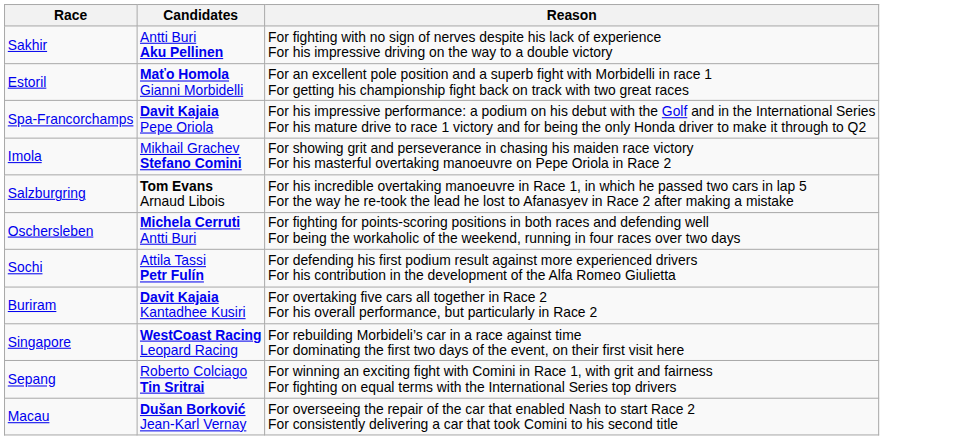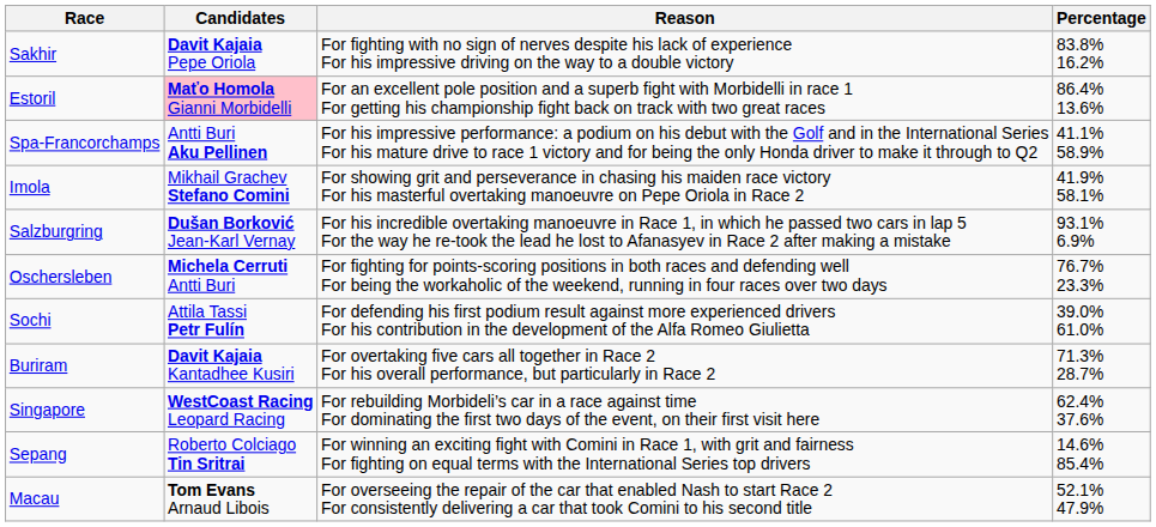 <table class="wikitable" style="font-size: 85%">
 <tr>
 <th>Race</th>
 <th>Candidates</th>
 <th>Reason</th>
+<th>Percentage</th>
 </tr>
 <tr>
 <td> <a href='#'>Sakhir</a></td>
-<td> <a href='#'>Antti Buri</a><br> <strong><a href='#'>Aku Pellinen</a></strong></td>
+<td> <strong><a href='#'>Davit Kajaia</a></strong><br> <a href='#'>Pepe Oriola</a></td>
 <td>For fighting with no sign of nerves despite his lack of experience<br>For his impressive driving on the way to a double victory</td>
+<td>83.8%<br>16.2%</td>
 </tr>
 <tr>
 <td> <a href='#'>Estoril</a></td>
-<td> <strong><a href='#'>Maťo Homola</a></strong><br> <a href='#'>Gianni Morbidelli</a></td>
+<td style="background: pink;"> <strong><a href='#'>Maťo Homola</a></strong><br> <a href='#'>Gianni Morbidelli</a></td>
 <td>For an excellent pole position and a superb fight with Morbidelli in race 1<br>For getting his championship fight back on track with two great races</td>
+<td>86.4%<br>13.6%</td>
 </tr>
 <tr>
 <td> <a href='#'>Spa-Francorchamps</a></td>
-<td> <strong><a href='#'>Davit Kajaia</a></strong><br> <a href='#'>Pepe Oriola</a></td>
+<td> <a href='#'>Antti Buri</a><br> <strong><a href='#'>Aku Pellinen</a></strong></td>
 <td>For his impressive performance: a podium on his debut with the <a href='#'>Golf</a> and in the International Series<br>For his mature drive to race 1 victory and for being the only Honda driver to make it through to Q2</td>
+<td>41.1%<br>58.9%</td>
 </tr>
 <tr>
 <td> <a href='#'>Imola</a></td>
 <td> <a href='#'>Mikhail Grachev</a><br> <strong><a href='#'>Stefano Comini</a></strong></td>
 <td>For showing grit and perseverance in chasing his maiden race victory<br>For his masterful overtaking manoeuvre on Pepe Oriola in Race 2</td>
+<td>41.9%<br>58.1%</td>
 </tr>
 <tr>
 <td> <a href='#'>Salzburgring</a></td>
-<td> <strong>Tom Evans</strong><br> Arnaud Libois</td>
+<td> <strong><a href='#'>Dušan Borković</a></strong><br> <a href='#'>Jean-Karl Vernay</a></td>
 <td>For his incredible overtaking manoeuvre in Race 1, in which he passed two cars in lap 5<br>For the way he re-took the lead he lost to Afanasyev in Race 2 after making a mistake</td>
+<td>93.1%<br>6.9%</td>
 </tr>
 <tr>
 <td> <a href='#'>Oschersleben</a></td>
 <td> <strong><a href='#'>Michela Cerruti</a></strong><br> <a href='#'>Antti Buri</a></td>
 <td>For fighting for points-scoring positions in both races and defending well<br>For being the workaholic of the weekend, running in four races over two days</td>
+<td>76.7%<br>23.3%</td>
 </tr>
 <tr>
 <td> <a href='#'>Sochi</a></td>
 <td> <a href='#'>Attila Tassi</a><br> <strong><a href='#'>Petr Fulín</a></strong></td>
 <td>For defending his first podium result against more experienced drivers<br>For his contribution in the development of the Alfa Romeo Giulietta</td>
+<td>39.0%<br>61.0%</td>
 </tr>
 <tr>
 <td> <a href='#'>Buriram</a></td>
 <td> <strong><a href='#'>Davit Kajaia</a></strong><br> <a href='#'>Kantadhee Kusiri</a></td>
 <td>For overtaking five cars all together in Race 2<br>For his overall performance, but particularly in Race 2</td>
+<td>71.3%<br>28.7%</td>
 </tr>
 <tr>
 <td> <a href='#'>Singapore</a></td>
 <td> <strong><a href='#'>WestCoast Racing</a></strong><br> <a href='#'>Leopard Racing</a></td>
 <td>For rebuilding Morbideli’s car in a race against time<br>For dominating the first two days of the event, on their first visit here</td>
+<td>62.4%<br>37.6%</td>
 </tr>
 <tr>
 <td> <a href='#'>Sepang</a></td>
 <td> <a href='#'>Roberto Colciago</a><br><strong> <a href='#'>Tin Sritrai</a></strong></td>
 <td>For winning an exciting fight with Comini in Race 1, with grit and fairness<br>For fighting on equal terms with the International Series top drivers</td>
+<td>14.6%<br>85.4%</td>
 </tr>
 <tr>
 <td> <a href='#'>Macau</a></td>
-<td> <strong><a href='#'>Dušan Borković</a></strong><br> <a href='#'>Jean-Karl Vernay</a></td>
+<td> <strong>Tom Evans</strong><br> Arnaud Libois</td>
 <td>For overseeing the repair of the car that enabled Nash to start Race 2<br>For consistently delivering a car that took Comini to his second title</td>
+<td>52.1%<br>47.9%</td>
 </tr>
 </table>
